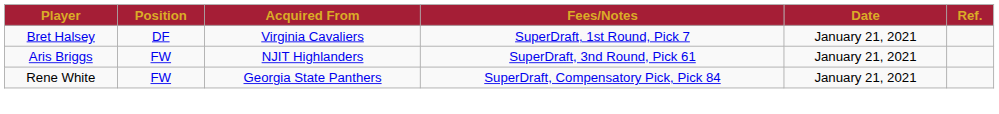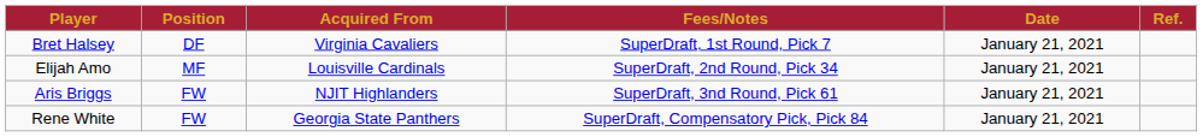 <table class="wikitable sortable" style="width:90%; text-align:center; font-size:95%;">
 <tr>
 <th style="background:#A51E36; color:#DAAC27; text-align:center;"><strong>Player </strong></th>
 <th style="background:#A51E36; color:#DAAC27; text-align:center;"><strong>Position </strong></th>
 <th style="background:#A51E36; color:#DAAC27; text-align:center;"><strong>Acquired From</strong></th>
 <th style="background:#A51E36; color:#DAAC27; text-align:center;"><strong>Fees/Notes </strong></th>
 <th style="background:#A51E36; color:#DAAC27; text-align:center;"><strong>Date</strong></th>
 <th style="background:#A51E36; color:#DAAC27; text-align:center;"><strong>Ref.</strong></th>
 </tr>
 <tr>
 <td> <a href='#'>Bret Halsey</a></td>
 <td style="text-align:center;"><a href='#'>DF</a></td>
 <td> <a href='#'>Virginia Cavaliers</a></td>
 <td><a href='#'>SuperDraft, 1st Round, Pick 7</a></td>
+<td>January 21, 2021</td>
+<td></td>
+</tr>
+<tr>
+<td> Elijah Amo</td>
+<td style="text-align:center;"><a href='#'>MF</a></td>
+<td> <a href='#'>Louisville Cardinals</a></td>
+<td><a href='#'>SuperDraft, 2nd Round, Pick 34</a></td>
 <td>January 21, 2021</td>
 <td></td>
 </tr>
 <tr>
 <td> <a href='#'>Aris Briggs</a></td>
 <td style="text-align:center;"><a href='#'>FW</a></td>
 <td> <a href='#'>NJIT Highlanders</a></td>
 <td><a href='#'>SuperDraft, 3nd Round, Pick 61</a></td>
 <td>January 21, 2021</td>
 <td></td>
 </tr>
 <tr>
 <td> Rene White</td>
 <td style="text-align:center;"><a href='#'>FW</a></td>
 <td> <a href='#'>Georgia State Panthers</a></td>
 <td><a href='#'>SuperDraft, Compensatory Pick, Pick 84</a></td>
 <td>January 21, 2021</td>
 <td></td>
 </tr>
 </table>
